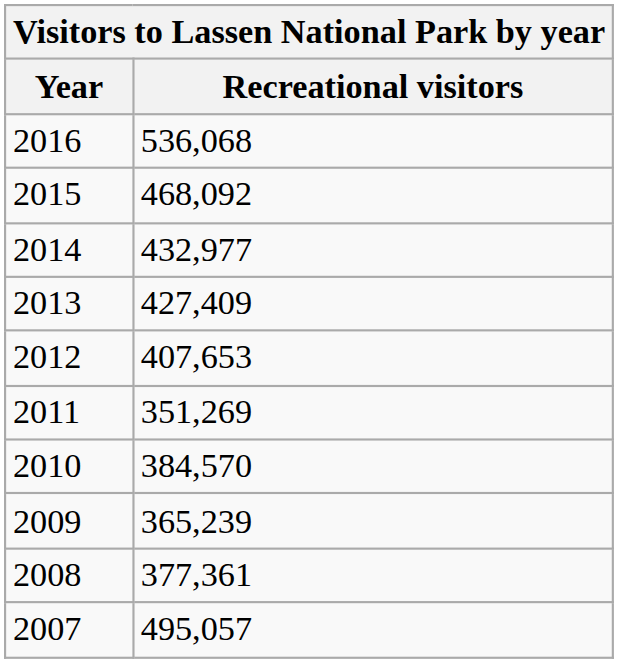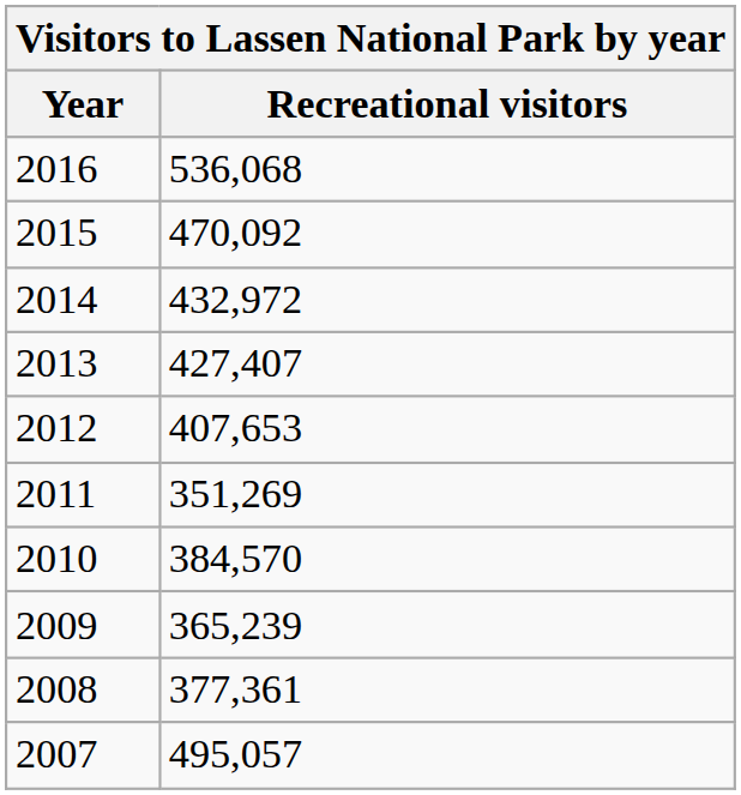 <table class="wikitable" style="border:1px black;">
 <tr>
 <th colspan="2">Visitors to Lassen National Park by year</th>
 </tr>
 <tr>
 <th>Year</th>
 <th>Recreational visitors</th>
 </tr>
 <tr>
 <td>2016</td>
 <td>536,068</td>
 </tr>
 <tr>
 <td>2015</td>
-<td>468,092</td>
+<td>470,092</td>
 </tr>
 <tr>
 <td>2014</td>
-<td>432,977</td>
+<td>432,972</td>
 </tr>
 <tr>
 <td>2013</td>
-<td>427,409</td>
+<td>427,407</td>
 </tr>
 <tr>
 <td>2012</td>
 <td>407,653</td>
 </tr>
 <tr>
 <td>2011</td>
 <td>351,269</td>
 </tr>
 <tr>
 <td>2010</td>
 <td>384,570</td>
 </tr>
 <tr>
 <td>2009</td>
 <td>365,239</td>
 </tr>
 <tr>
 <td>2008</td>
 <td>377,361</td>
 </tr>
 <tr>
 <td>2007</td>
 <td>495,057</td>
 </tr>
 </table>
